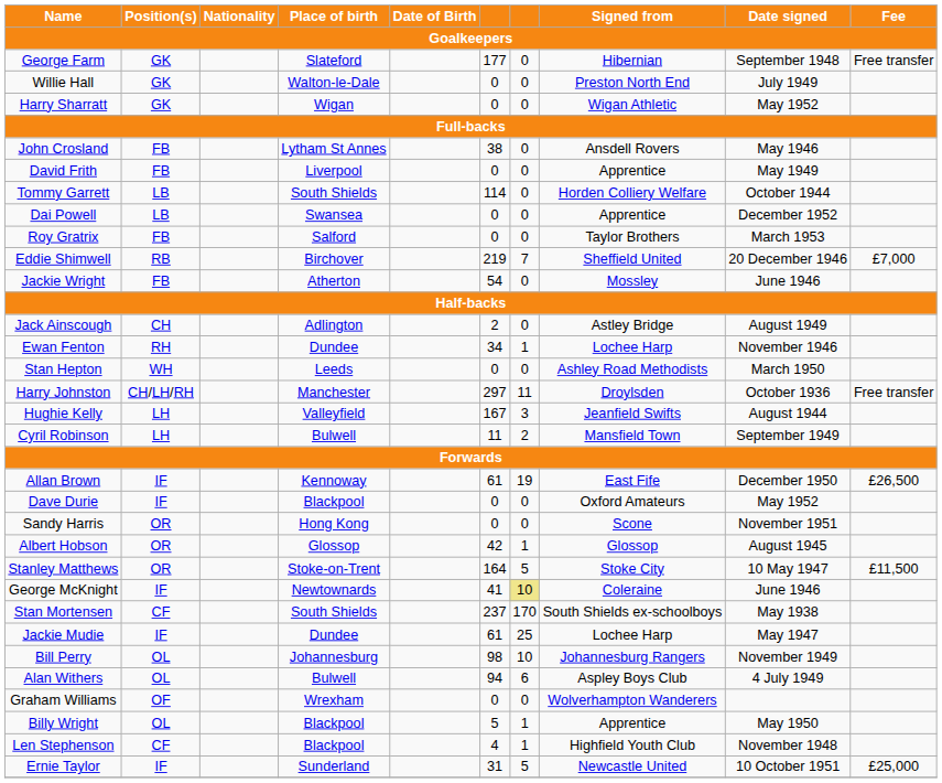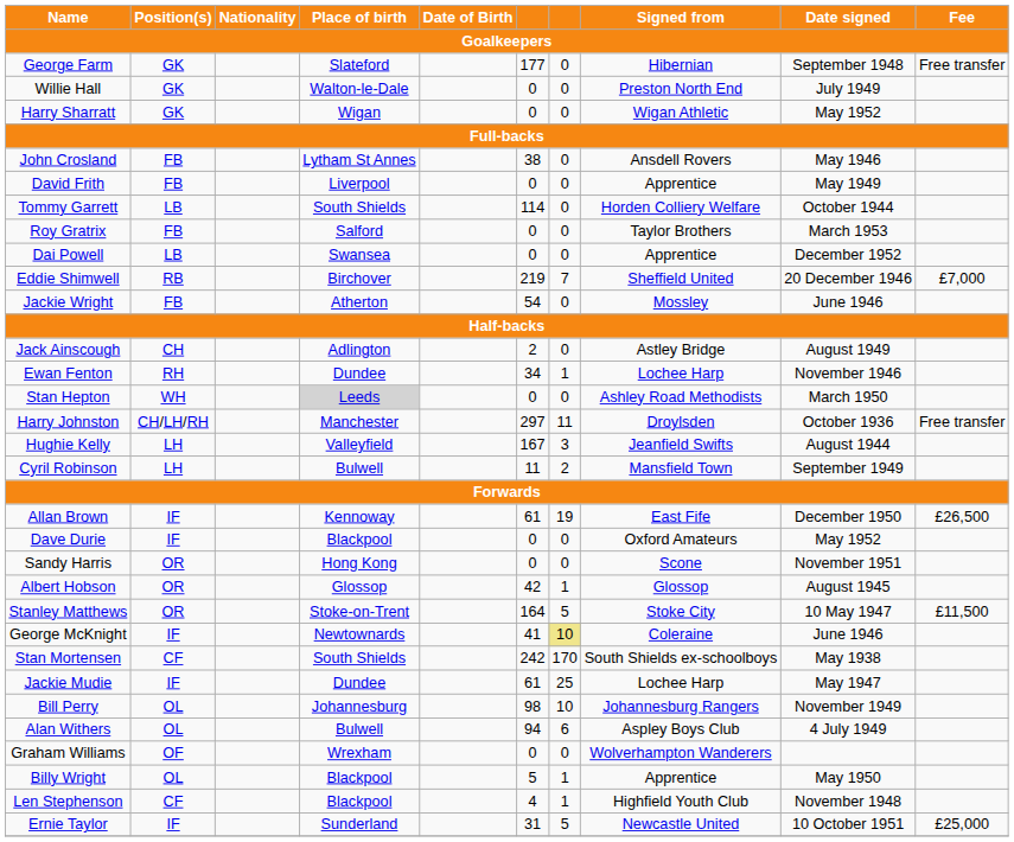 <table class="wikitable" style="text-align:center; font-size:90%;">
 <tr>
 <th style="background-color:#F68712; color:white; text-align:center;">Name</th>
 <th style="background-color:#F68712; color:white; text-align:center;">Position(s)</th>
 <th style="background-color:#F68712; color:white; text-align:center;">Nationality</th>
 <th style="background-color:#F68712; color:white; text-align:center;">Place of birth</th>
 <th style="background-color:#F68712; color:white; text-align:center;">Date of Birth</th>
 <th style="background-color:#F68712; color:white; text-align:center;"></th>
 <th style="background-color:#F68712; color:white; text-align:center;"></th>
 <th style="background-color:#F68712; color:white; text-align:center;">Signed from</th>
 <th style="background-color:#F68712; color:white; text-align:center;">Date signed</th>
 <th style="background-color:#F68712; color:white; text-align:center;">Fee</th>
 </tr>
 <tr>
 <th colspan="10" style="background-color:#F68712; color:white; text-align:center"><strong>Goalkeepers</strong></th>
 </tr>
 <tr>
 <td><a href='#'>George Farm</a></td>
 <td><a href='#'>GK</a></td>
 <td></td>
 <td><a href='#'>Slateford</a></td>
 <td></td>
 <td>177</td>
 <td>0</td>
 <td> <a href='#'>Hibernian</a></td>
 <td>September 1948</td>
 <td>Free transfer</td>
 </tr>
 <tr>
 <td>Willie Hall</td>
 <td><a href='#'>GK</a></td>
 <td></td>
 <td><a href='#'>Walton-le-Dale</a></td>
 <td></td>
 <td>0</td>
 <td>0</td>
 <td> <a href='#'>Preston North End</a></td>
 <td>July 1949</td>
 <td></td>
 </tr>
 <tr>
 <td><a href='#'>Harry Sharratt</a></td>
 <td><a href='#'>GK</a></td>
 <td></td>
 <td><a href='#'>Wigan</a></td>
 <td></td>
 <td>0</td>
 <td>0</td>
 <td> <a href='#'>Wigan Athletic</a></td>
 <td>May 1952</td>
 <td></td>
 </tr>
 <tr>
 <th colspan="10" style="background-color:#F68712; color:white; text-align:center"><strong>Full-backs</strong></th>
 </tr>
 <tr>
 <td><a href='#'>John Crosland</a></td>
 <td><a href='#'>FB</a></td>
 <td></td>
 <td><a href='#'>Lytham St Annes</a></td>
 <td></td>
 <td>38</td>
 <td>0</td>
 <td> Ansdell Rovers</td>
 <td>May 1946</td>
 <td></td>
 </tr>
 <tr>
 <td><a href='#'>David Frith</a></td>
 <td><a href='#'>FB</a></td>
 <td></td>
 <td><a href='#'>Liverpool</a></td>
 <td></td>
 <td>0</td>
 <td>0</td>
 <td>Apprentice</td>
 <td>May 1949</td>
 <td></td>
 </tr>
 <tr>
 <td><a href='#'>Tommy Garrett</a></td>
 <td><a href='#'>LB</a></td>
 <td></td>
 <td><a href='#'>South Shields</a></td>
 <td></td>
 <td>114</td>
 <td>0</td>
 <td> <a href='#'>Horden Colliery Welfare</a></td>
 <td>October 1944</td>
 <td></td>
 </tr>
 <tr>
+<td><a href='#'>Roy Gratrix</a></td>
+<td><a href='#'>FB</a></td>
+<td></td>
+<td><a href='#'>Salford</a></td>
+<td></td>
+<td>0</td>
+<td>0</td>
+<td> Taylor Brothers</td>
+<td>March 1953</td>
+<td></td>
+</tr>
+<tr>
 <td><a href='#'>Dai Powell</a></td>
 <td><a href='#'>LB</a></td>
 <td></td>
 <td><a href='#'>Swansea</a></td>
 <td></td>
 <td>0</td>
 <td>0</td>
 <td>Apprentice</td>
 <td>December 1952</td>
-<td></td>
-</tr>
-<tr>
-<td><a href='#'>Roy Gratrix</a></td>
-<td><a href='#'>FB</a></td>
-<td></td>
-<td><a href='#'>Salford</a></td>
-<td></td>
-<td>0</td>
-<td>0</td>
-<td> Taylor Brothers</td>
-<td>March 1953</td>
 <td></td>
 </tr>
 <tr>
 <td><a href='#'>Eddie Shimwell</a></td>
 <td><a href='#'>RB</a></td>
 <td></td>
 <td><a href='#'>Birchover</a></td>
 <td></td>
 <td>219</td>
 <td>7</td>
 <td> <a href='#'>Sheffield United</a></td>
 <td>20 December 1946</td>
 <td>£7,000</td>
 </tr>
 <tr>
 <td><a href='#'>Jackie Wright</a></td>
 <td><a href='#'>FB</a></td>
 <td></td>
 <td><a href='#'>Atherton</a></td>
 <td></td>
 <td>54</td>
 <td>0</td>
 <td> <a href='#'>Mossley</a></td>
 <td>June 1946</td>
 <td></td>
 </tr>
 <tr>
 <th colspan="10" style="background-color:#F68712; color:white; text-align:center"><strong>Half-backs</strong></th>
 </tr>
 <tr>
 <td><a href='#'>Jack Ainscough</a></td>
 <td><a href='#'>CH</a></td>
 <td></td>
 <td><a href='#'>Adlington</a></td>
 <td></td>
 <td>2</td>
 <td>0</td>
 <td> Astley Bridge</td>
 <td>August 1949</td>
 <td></td>
 </tr>
 <tr>
 <td><a href='#'>Ewan Fenton</a></td>
 <td><a href='#'>RH</a></td>
 <td></td>
 <td><a href='#'>Dundee</a></td>
 <td></td>
 <td>34</td>
 <td>1</td>
 <td> <a href='#'>Lochee Harp</a></td>
 <td>November 1946</td>
 <td></td>
 </tr>
 <tr>
 <td><a href='#'>Stan Hepton</a></td>
 <td><a href='#'>WH</a></td>
 <td></td>
-<td><a href='#'>Leeds</a></td>
+<td style="background: lightgrey;"><a href='#'>Leeds</a></td>
 <td></td>
 <td>0</td>
 <td>0</td>
 <td> <a href='#'>Ashley Road Methodists</a></td>
 <td>March 1950</td>
 <td></td>
 </tr>
 <tr>
 <td><a href='#'>Harry Johnston</a></td>
 <td><a href='#'>CH</a>/<a href='#'>LH</a>/<a href='#'>RH</a></td>
 <td></td>
 <td><a href='#'>Manchester</a></td>
 <td></td>
 <td>297</td>
 <td>11</td>
 <td> <a href='#'>Droylsden</a></td>
 <td>October 1936</td>
 <td>Free transfer</td>
 </tr>
 <tr>
 <td><a href='#'>Hughie Kelly</a></td>
 <td><a href='#'>LH</a></td>
 <td></td>
 <td><a href='#'>Valleyfield</a></td>
 <td></td>
 <td>167</td>
 <td>3</td>
 <td> <a href='#'>Jeanfield Swifts</a></td>
 <td>August 1944</td>
 <td></td>
 </tr>
 <tr>
 <td><a href='#'>Cyril Robinson</a></td>
 <td><a href='#'>LH</a></td>
 <td></td>
 <td><a href='#'>Bulwell</a></td>
 <td></td>
 <td>11</td>
 <td>2</td>
 <td> <a href='#'>Mansfield Town</a></td>
 <td>September 1949</td>
 <td></td>
 </tr>
 <tr>
 <th colspan="10" style="background-color:#F68712; color:white; text-align:center"><strong>Forwards</strong></th>
 </tr>
 <tr>
 <td><a href='#'>Allan Brown</a></td>
 <td><a href='#'>IF</a></td>
 <td></td>
 <td><a href='#'>Kennoway</a></td>
 <td></td>
 <td>61</td>
 <td>19</td>
 <td> <a href='#'>East Fife</a></td>
 <td>December 1950</td>
 <td>£26,500</td>
 </tr>
 <tr>
 <td><a href='#'>Dave Durie</a></td>
 <td><a href='#'>IF</a></td>
 <td></td>
 <td><a href='#'>Blackpool</a></td>
 <td></td>
 <td>0</td>
 <td>0</td>
 <td> Oxford Amateurs</td>
 <td>May 1952</td>
 <td></td>
 </tr>
 <tr>
 <td>Sandy Harris</td>
 <td><a href='#'>OR</a></td>
 <td></td>
 <td><a href='#'>Hong Kong</a></td>
 <td></td>
 <td>0</td>
 <td>0</td>
 <td> <a href='#'>Scone</a></td>
 <td>November 1951</td>
 <td></td>
 </tr>
 <tr>
 <td><a href='#'>Albert Hobson</a></td>
 <td><a href='#'>OR</a></td>
 <td></td>
 <td><a href='#'>Glossop</a></td>
 <td></td>
 <td>42</td>
 <td>1</td>
 <td> <a href='#'>Glossop</a></td>
 <td>August 1945</td>
 <td></td>
 </tr>
 <tr>
 <td><a href='#'>Stanley Matthews</a></td>
 <td><a href='#'>OR</a></td>
 <td></td>
 <td><a href='#'>Stoke-on-Trent</a></td>
 <td></td>
 <td>164</td>
 <td>5</td>
 <td> <a href='#'>Stoke City</a></td>
 <td>10 May 1947</td>
 <td>£11,500</td>
 </tr>
 <tr>
 <td>George McKnight</td>
 <td><a href='#'>IF</a></td>
 <td></td>
 <td><a href='#'>Newtownards</a></td>
 <td></td>
 <td>41</td>
 <td style="background: khaki;">10</td>
 <td> <a href='#'>Coleraine</a></td>
 <td>June 1946</td>
 <td></td>
 </tr>
 <tr>
 <td><a href='#'>Stan Mortensen</a></td>
 <td><a href='#'>CF</a></td>
 <td></td>
 <td><a href='#'>South Shields</a></td>
 <td></td>
-<td>237</td>
+<td>242</td>
 <td>170</td>
 <td> South Shields ex-schoolboys</td>
 <td>May 1938</td>
 <td></td>
 </tr>
 <tr>
 <td><a href='#'>Jackie Mudie</a></td>
 <td><a href='#'>IF</a></td>
 <td></td>
 <td><a href='#'>Dundee</a></td>
 <td></td>
 <td>61</td>
 <td>25</td>
 <td> Lochee Harp</td>
 <td>May 1947</td>
 <td></td>
 </tr>
 <tr>
 <td><a href='#'>Bill Perry</a></td>
 <td><a href='#'>OL</a></td>
 <td></td>
 <td><a href='#'>Johannesburg</a></td>
 <td></td>
 <td>98</td>
 <td>10</td>
 <td> <a href='#'>Johannesburg Rangers</a></td>
 <td>November 1949</td>
 <td></td>
 </tr>
 <tr>
 <td><a href='#'>Alan Withers</a></td>
 <td><a href='#'>OL</a></td>
 <td></td>
 <td><a href='#'>Bulwell</a></td>
 <td></td>
 <td>94</td>
 <td>6</td>
 <td> Aspley Boys Club</td>
 <td>4 July 1949</td>
 <td></td>
 </tr>
 <tr>
 <td>Graham Williams</td>
 <td><a href='#'>OF</a></td>
 <td></td>
 <td><a href='#'>Wrexham</a></td>
 <td></td>
 <td>0</td>
 <td>0</td>
 <td> <a href='#'>Wolverhampton Wanderers</a></td>
 <td></td>
 <td></td>
 </tr>
 <tr>
 <td><a href='#'>Billy Wright</a></td>
 <td><a href='#'>OL</a></td>
 <td></td>
 <td><a href='#'>Blackpool</a></td>
 <td></td>
 <td>5</td>
 <td>1</td>
 <td>Apprentice</td>
 <td>May 1950</td>
 <td></td>
 </tr>
 <tr>
 <td><a href='#'>Len Stephenson</a></td>
 <td><a href='#'>CF</a></td>
 <td></td>
 <td><a href='#'>Blackpool</a></td>
 <td></td>
 <td>4</td>
 <td>1</td>
 <td> Highfield Youth Club</td>
 <td>November 1948</td>
 <td></td>
 </tr>
 <tr>
 <td><a href='#'>Ernie Taylor</a></td>
 <td><a href='#'>IF</a></td>
 <td></td>
 <td><a href='#'>Sunderland</a></td>
 <td></td>
 <td>31</td>
 <td>5</td>
 <td> <a href='#'>Newcastle United</a></td>
 <td>10 October 1951</td>
 <td>£25,000</td>
 </tr>
 <tr>
 </tr>
 </table>
